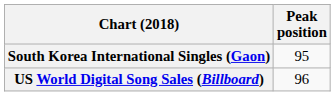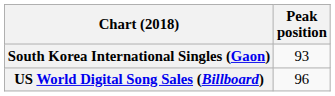 <table class="wikitable sortable plainrowheaders" style="text-align:center">
 <tr>
 <th scope="col">Chart (2018)</th>
 <th scope="col">Peak<br>position</th>
 </tr>
 <tr>
 <th scope="row">South Korea International Singles (<a href='#'>Gaon</a>)</th>
-<td>95</td>
+<td>93</td>
 </tr>
 <tr>
 <th scope="row">US <a href='#'>World Digital Song Sales</a> (<em><a href='#'>Billboard</a></em>)</th>
 <td>96</td>
 </tr>
 </table>
